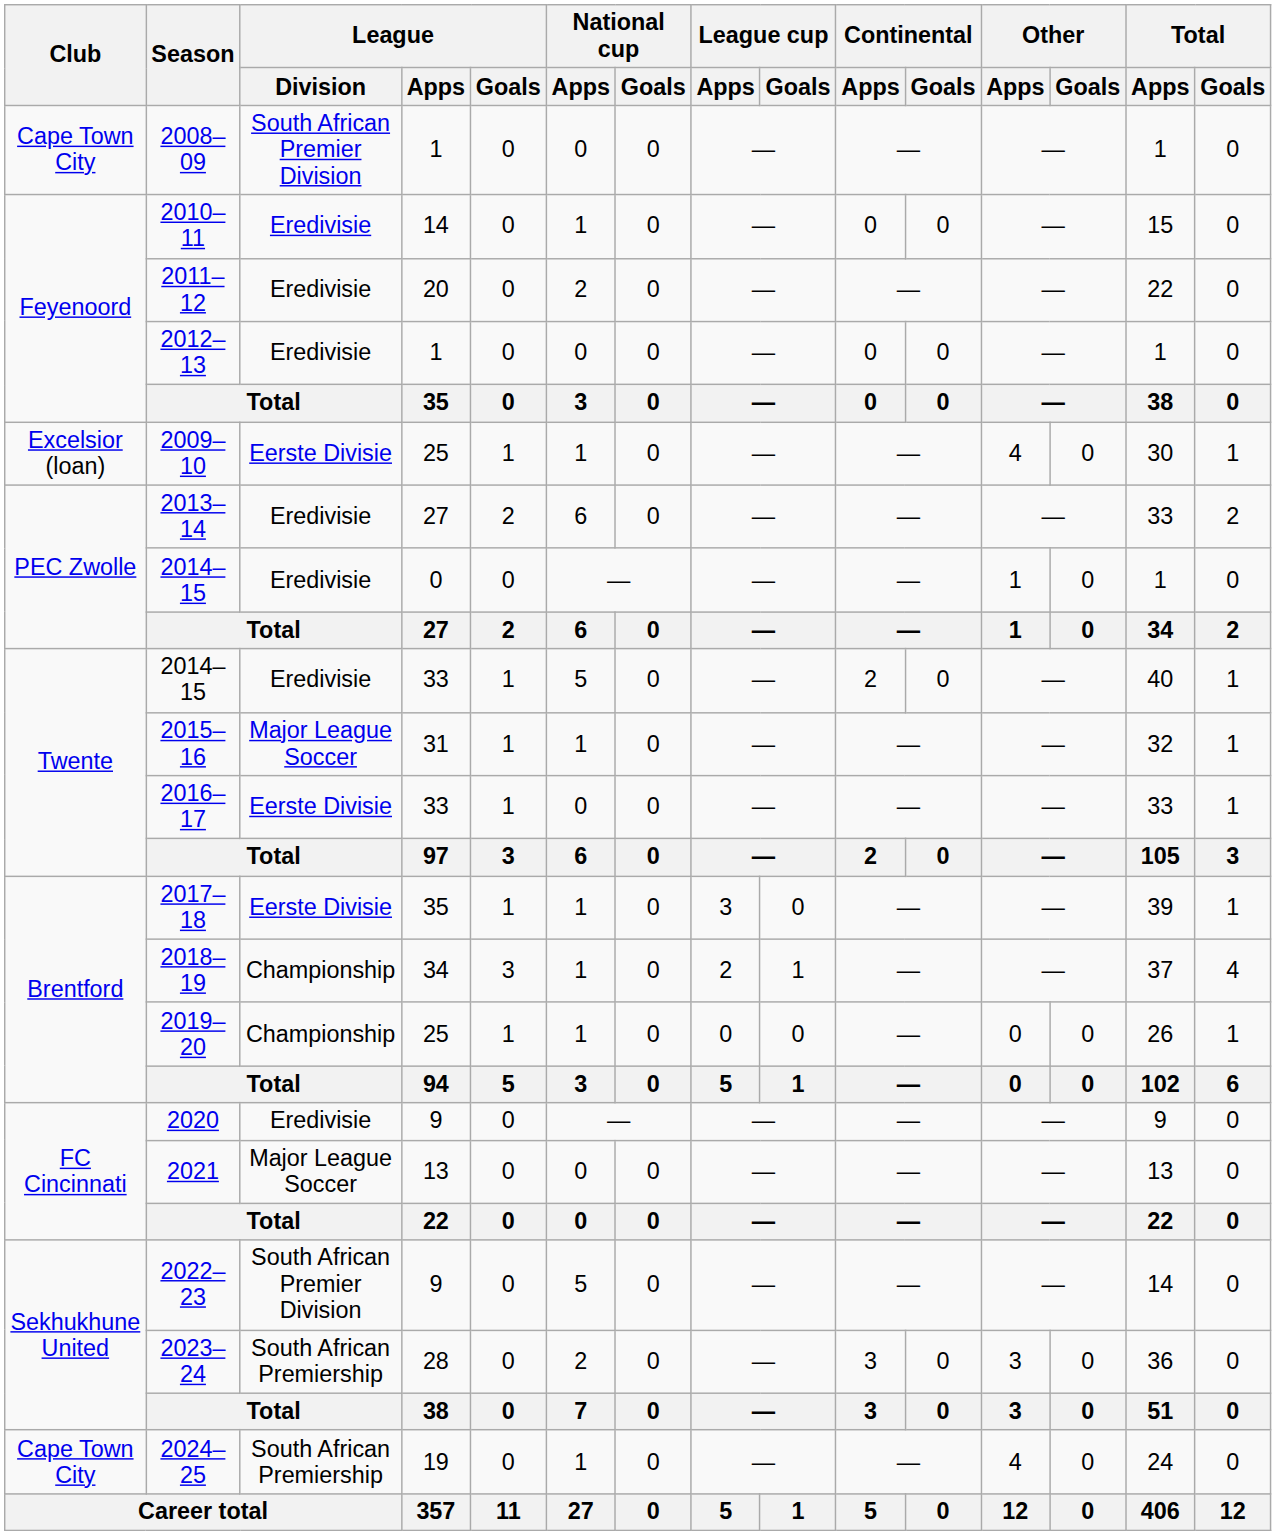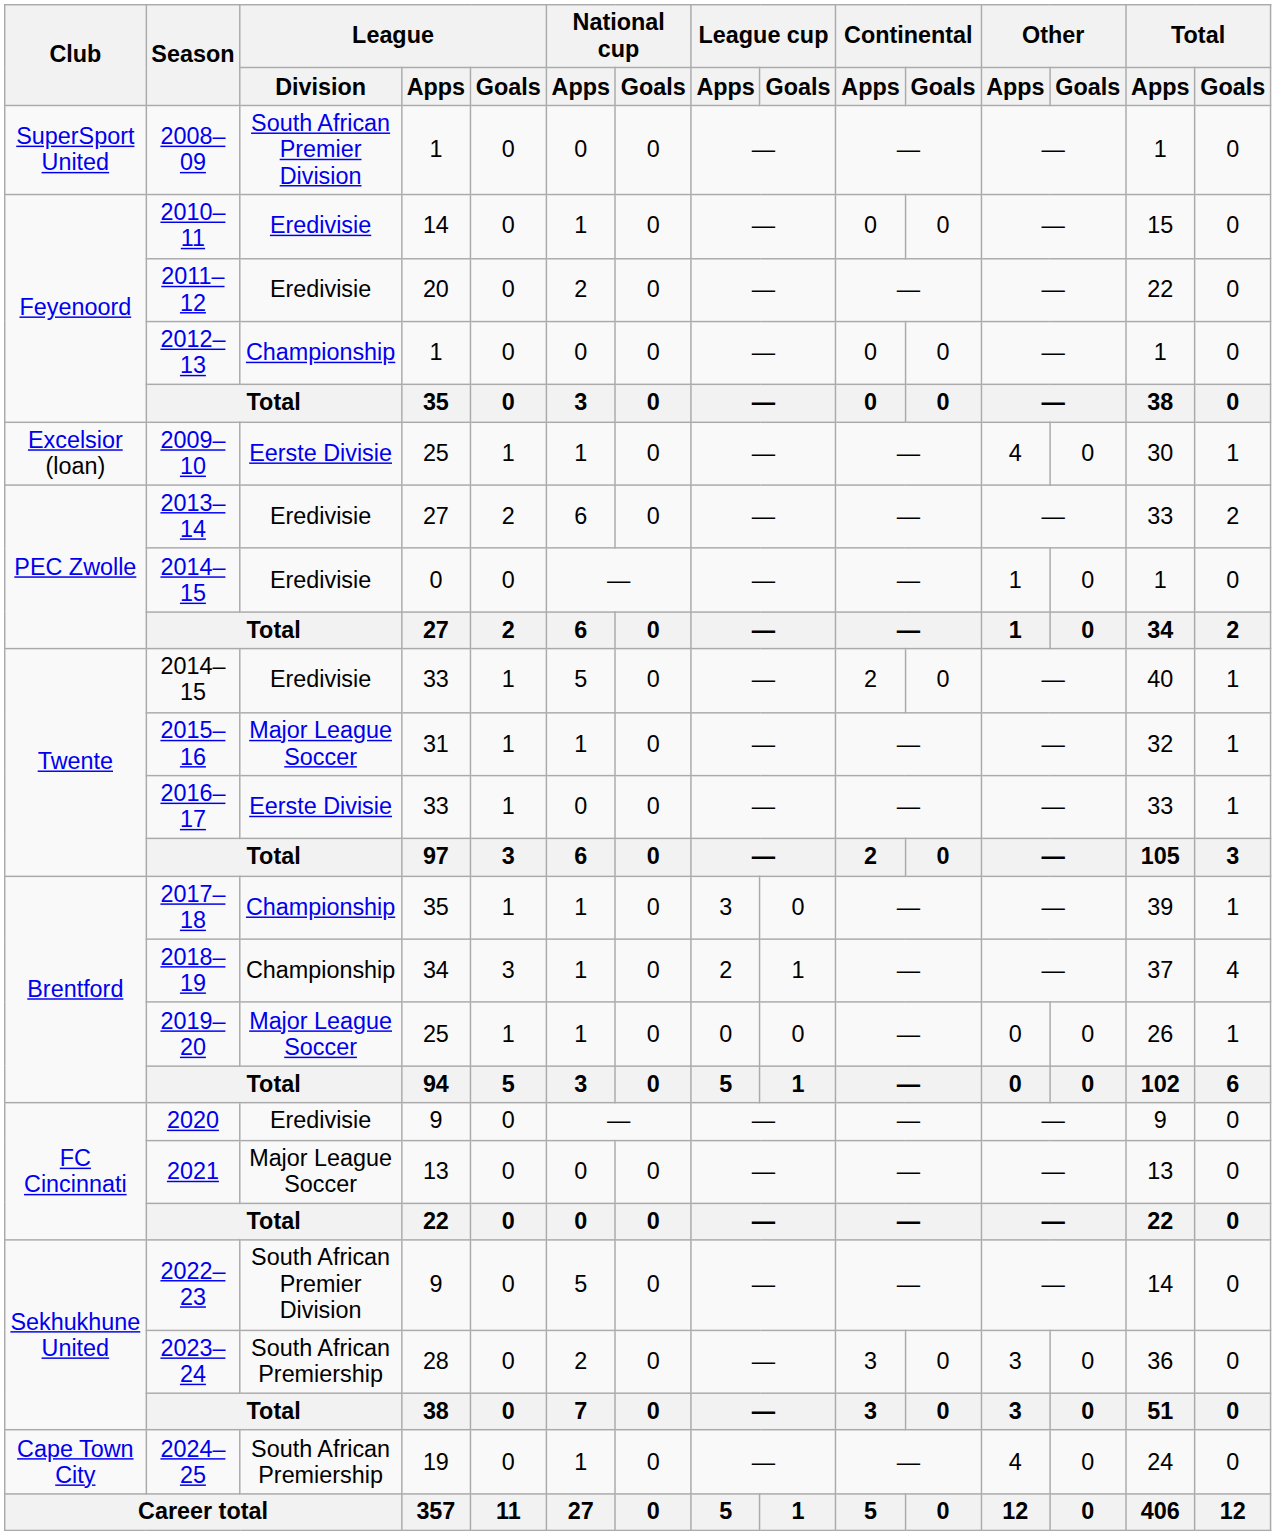 <table class="wikitable" style="text-align:center">
 <tr>
 <th rowspan="2">Club</th>
 <th rowspan="2">Season</th>
 <th colspan="3">League</th>
 <th colspan="2">National cup</th>
 <th colspan="2">League cup</th>
 <th colspan="2">Continental</th>
 <th colspan="2">Other</th>
 <th colspan="2">Total</th>
 </tr>
 <tr>
 <th>Division</th>
 <th>Apps</th>
 <th>Goals</th>
 <th>Apps</th>
 <th>Goals</th>
 <th>Apps</th>
 <th>Goals</th>
 <th>Apps</th>
 <th>Goals</th>
 <th>Apps</th>
 <th>Goals</th>
 <th>Apps</th>
 <th>Goals</th>
 </tr>
 <tr>
-<td><a href='#'>Cape Town City</a></td>
+<td><a href='#'>SuperSport United</a></td>
 <td><a href='#'>2008–09</a></td>
 <td><a href='#'>South African Premier Division</a></td>
 <td>1</td>
 <td>0</td>
 <td>0</td>
 <td>0</td>
 <td colspan="2">—</td>
 <td colspan="2">—</td>
 <td colspan="2">—</td>
 <td>1</td>
 <td>0</td>
 </tr>
 <tr>
 <td rowspan="4"><a href='#'>Feyenoord</a></td>
 <td><a href='#'>2010–11</a></td>
 <td><a href='#'>Eredivisie</a></td>
 <td>14</td>
 <td>0</td>
 <td>1</td>
 <td>0</td>
 <td colspan="2">—</td>
 <td>0</td>
 <td>0</td>
 <td colspan="2">—</td>
 <td>15</td>
 <td>0</td>
 </tr>
 <tr>
 <td><a href='#'>2011–12</a></td>
 <td>Eredivisie</td>
 <td>20</td>
 <td>0</td>
 <td>2</td>
 <td>0</td>
 <td colspan="2">—</td>
 <td colspan="2">—</td>
 <td colspan="2">—</td>
 <td>22</td>
 <td>0</td>
 </tr>
 <tr>
 <td><a href='#'>2012–13</a></td>
-<td>Eredivisie</td>
+<td><a href='#'>Championship</a></td>
 <td>1</td>
 <td>0</td>
 <td>0</td>
 <td>0</td>
 <td colspan="2">—</td>
 <td>0</td>
 <td>0</td>
 <td colspan="2">—</td>
 <td>1</td>
 <td>0</td>
 </tr>
 <tr>
 <th colspan="2">Total</th>
 <th>35</th>
 <th>0</th>
 <th>3</th>
 <th>0</th>
 <th colspan="2">—</th>
 <th>0</th>
 <th>0</th>
 <th colspan="2">—</th>
 <th>38</th>
 <th>0</th>
 </tr>
 <tr>
 <td><a href='#'>Excelsior</a> (loan)</td>
 <td><a href='#'>2009–10</a></td>
 <td><a href='#'>Eerste Divisie</a></td>
 <td>25</td>
 <td>1</td>
 <td>1</td>
 <td>0</td>
 <td colspan="2">—</td>
 <td colspan="2">—</td>
 <td>4</td>
 <td>0</td>
 <td>30</td>
 <td>1</td>
 </tr>
 <tr>
 <td rowspan="3"><a href='#'>PEC Zwolle</a></td>
 <td><a href='#'>2013–14</a></td>
 <td>Eredivisie</td>
 <td>27</td>
 <td>2</td>
 <td>6</td>
 <td>0</td>
 <td colspan="2">—</td>
 <td colspan="2">—</td>
 <td colspan="2">—</td>
 <td>33</td>
 <td>2</td>
 </tr>
 <tr>
 <td><a href='#'>2014–15</a></td>
 <td>Eredivisie</td>
 <td>0</td>
 <td>0</td>
 <td colspan="2">—</td>
 <td colspan="2">—</td>
 <td colspan="2">—</td>
 <td>1</td>
 <td>0</td>
 <td>1</td>
 <td>0</td>
 </tr>
 <tr>
 <th colspan="2">Total</th>
 <th>27</th>
 <th>2</th>
 <th>6</th>
 <th>0</th>
 <th colspan="2">—</th>
 <th colspan="2">—</th>
 <th>1</th>
 <th>0</th>
 <th>34</th>
 <th>2</th>
 </tr>
 <tr>
 <td rowspan="4"><a href='#'>Twente</a></td>
 <td>2014–15</td>
 <td>Eredivisie</td>
 <td>33</td>
 <td>1</td>
 <td>5</td>
 <td>0</td>
 <td colspan="2">—</td>
 <td>2</td>
 <td>0</td>
 <td colspan="2">—</td>
 <td>40</td>
 <td>1</td>
 </tr>
 <tr>
 <td><a href='#'>2015–16</a></td>
 <td><a href='#'>Major League Soccer</a></td>
 <td>31</td>
 <td>1</td>
 <td>1</td>
 <td>0</td>
 <td colspan="2">—</td>
 <td colspan="2">—</td>
 <td colspan="2">—</td>
 <td>32</td>
 <td>1</td>
 </tr>
 <tr>
 <td><a href='#'>2016–17</a></td>
 <td><a href='#'>Eerste Divisie</a></td>
 <td>33</td>
 <td>1</td>
 <td>0</td>
 <td>0</td>
 <td colspan="2">—</td>
 <td colspan="2">—</td>
 <td colspan="2">—</td>
 <td>33</td>
 <td>1</td>
 </tr>
 <tr>
 <th colspan="2">Total</th>
 <th>97</th>
 <th>3</th>
 <th>6</th>
 <th>0</th>
 <th colspan="2">—</th>
 <th>2</th>
 <th>0</th>
 <th colspan="2">—</th>
 <th>105</th>
 <th>3</th>
 </tr>
 <tr>
 <td rowspan="4"><a href='#'>Brentford</a></td>
 <td><a href='#'>2017–18</a></td>
-<td><a href='#'>Eerste Divisie</a></td>
+<td><a href='#'>Championship</a></td>
 <td>35</td>
 <td>1</td>
 <td>1</td>
 <td>0</td>
 <td>3</td>
 <td>0</td>
 <td colspan="2">—</td>
 <td colspan="2">—</td>
 <td>39</td>
 <td>1</td>
 </tr>
 <tr>
 <td><a href='#'>2018–19</a></td>
 <td>Championship</td>
 <td>34</td>
 <td>3</td>
 <td>1</td>
 <td>0</td>
 <td>2</td>
 <td>1</td>
 <td colspan="2">—</td>
 <td colspan="2">—</td>
 <td>37</td>
 <td>4</td>
 </tr>
 <tr>
 <td><a href='#'>2019–20</a></td>
-<td>Championship</td>
+<td><a href='#'>Major League Soccer</a></td>
 <td>25</td>
 <td>1</td>
 <td>1</td>
 <td>0</td>
 <td>0</td>
 <td>0</td>
 <td colspan="2">—</td>
 <td>0</td>
 <td>0</td>
 <td>26</td>
 <td>1</td>
 </tr>
 <tr>
 <th colspan="2">Total</th>
 <th>94</th>
 <th>5</th>
 <th>3</th>
 <th>0</th>
 <th>5</th>
 <th>1</th>
 <th colspan="2">—</th>
 <th>0</th>
 <th>0</th>
 <th>102</th>
 <th>6</th>
 </tr>
 <tr>
 <td rowspan="3"><a href='#'>FC Cincinnati</a></td>
 <td><a href='#'>2020</a></td>
 <td>Eredivisie</td>
 <td>9</td>
 <td>0</td>
 <td colspan="2">—</td>
 <td colspan="2">—</td>
 <td colspan="2">—</td>
 <td colspan="2">—</td>
 <td>9</td>
 <td>0</td>
 </tr>
 <tr>
 <td><a href='#'>2021</a></td>
 <td>Major League Soccer</td>
 <td>13</td>
 <td>0</td>
 <td>0</td>
 <td>0</td>
 <td colspan="2">—</td>
 <td colspan="2">—</td>
 <td colspan="2">—</td>
 <td>13</td>
 <td>0</td>
 </tr>
 <tr>
 <th colspan="2">Total</th>
 <th>22</th>
 <th>0</th>
 <th>0</th>
 <th>0</th>
 <th colspan="2">—</th>
 <th colspan="2">—</th>
 <th colspan="2">—</th>
 <th>22</th>
 <th>0</th>
 </tr>
 <tr>
 <td rowspan="3"><a href='#'>Sekhukhune United</a></td>
 <td><a href='#'>2022–23</a></td>
 <td>South African Premier Division</td>
 <td>9</td>
 <td>0</td>
 <td>5</td>
 <td>0</td>
 <td colspan="2">—</td>
 <td colspan="2">—</td>
 <td colspan="2">—</td>
 <td>14</td>
 <td>0</td>
 </tr>
 <tr>
 <td><a href='#'>2023–24</a></td>
 <td>South African Premiership</td>
 <td>28</td>
 <td>0</td>
 <td>2</td>
 <td>0</td>
 <td colspan="2">—</td>
 <td>3</td>
 <td>0</td>
 <td>3</td>
 <td>0</td>
 <td>36</td>
 <td>0</td>
 </tr>
 <tr>
 <th colspan="2">Total</th>
 <th>38</th>
 <th>0</th>
 <th>7</th>
 <th>0</th>
 <th colspan="2">—</th>
 <th>3</th>
 <th>0</th>
 <th>3</th>
 <th>0</th>
 <th>51</th>
 <th>0</th>
 </tr>
 <tr>
 <td><a href='#'>Cape Town City</a></td>
 <td><a href='#'>2024–25</a></td>
 <td>South African Premiership</td>
 <td>19</td>
 <td>0</td>
 <td>1</td>
 <td>0</td>
 <td colspan="2">—</td>
 <td colspan="2">—</td>
 <td>4</td>
 <td>0</td>
 <td>24</td>
 <td>0</td>
 </tr>
 <tr>
 <th colspan="3">Career total</th>
 <th>357</th>
 <th>11</th>
 <th>27</th>
 <th>0</th>
 <th>5</th>
 <th>1</th>
 <th>5</th>
 <th>0</th>
 <th>12</th>
 <th>0</th>
 <th>406</th>
 <th>12</th>
 </tr>
 </table>
